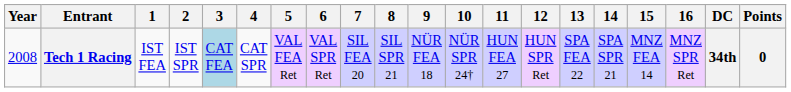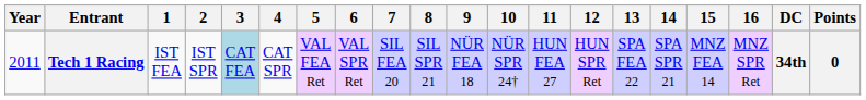 <table class="wikitable" style="text-align:center; font-size:85%">
 <tr>
 <th>Year</th>
 <th>Entrant</th>
 <th>1</th>
 <th>2</th>
 <th>3</th>
 <th>4</th>
 <th>5</th>
 <th>6</th>
 <th>7</th>
 <th>8</th>
 <th>9</th>
 <th>10</th>
 <th>11</th>
 <th>12</th>
 <th>13</th>
 <th>14</th>
 <th>15</th>
 <th>16</th>
 <th>DC</th>
 <th>Points</th>
 </tr>
 <tr>
-<td><a href='#'>2008</a></td>
+<td><a href='#'>2011</a></td>
 <th nowrap><a href='#'>Tech 1 Racing</a></th>
 <td><a href='#'>IST<br>FEA</a><br><small></small></td>
 <td><a href='#'>IST<br>SPR</a><br><small></small></td>
 <td style="background: lightblue;"><a href='#'>CAT<br>FEA</a><br><small></small></td>
 <td><a href='#'>CAT<br>SPR</a><br><small></small></td>
 <td style="background:#efcfff;"><a href='#'>VAL<br>FEA</a><br><small>Ret</small></td>
 <td style="background:#efcfff;"><a href='#'>VAL<br>SPR</a><br><small>Ret</small></td>
 <td style="background:#cfcfff;"><a href='#'>SIL<br>FEA</a><br><small>20</small></td>
 <td style="background:#cfcfff;"><a href='#'>SIL<br>SPR</a><br><small>21</small></td>
 <td style="background:#cfcfff;"><a href='#'>NÜR<br>FEA</a><br><small>18</small></td>
 <td style="background:#cfcfff;"><a href='#'>NÜR<br>SPR</a><br><small>24†</small></td>
 <td style="background:#cfcfff;"><a href='#'>HUN<br>FEA</a><br><small>27</small></td>
 <td style="background:#efcfff;"><a href='#'>HUN<br>SPR</a><br><small>Ret</small></td>
 <td style="background:#cfcfff;"><a href='#'>SPA<br>FEA</a><br><small>22</small></td>
 <td style="background:#cfcfff;"><a href='#'>SPA<br>SPR</a><br><small>21</small></td>
 <td style="background:#cfcfff;"><a href='#'>MNZ<br>FEA</a><br><small>14</small></td>
 <td style="background:#efcfff;"><a href='#'>MNZ<br>SPR</a><br><small>Ret</small></td>
 <th>34th</th>
 <th>0</th>
 </tr>
 </table>
